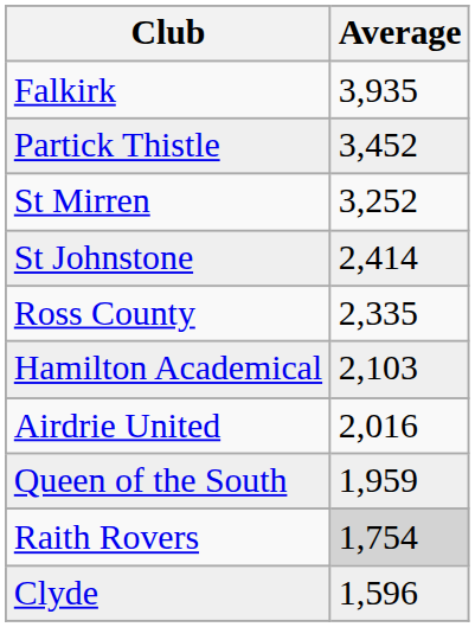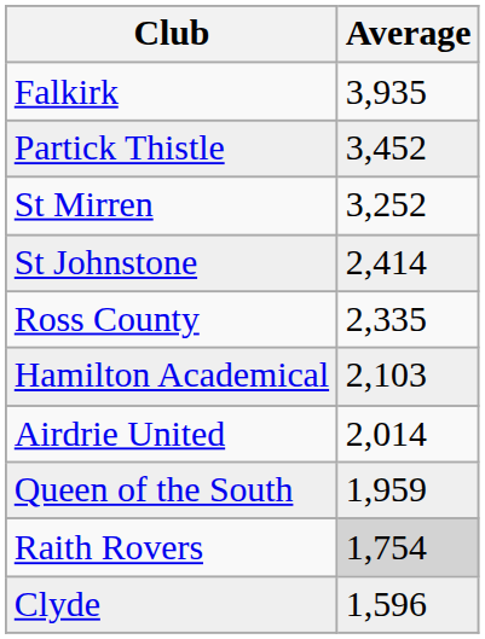 <table class="wikitable">
 <tr>
 <th>Club</th>
 <th>Average</th>
 </tr>
 <tr>
 <td><a href='#'>Falkirk</a></td>
 <td>3,935</td>
 </tr>
 <tr bgcolor="#EFEFEF">
 <td><a href='#'>Partick Thistle</a></td>
 <td>3,452</td>
 </tr>
 <tr>
 <td><a href='#'>St Mirren</a></td>
 <td>3,252</td>
 </tr>
 <tr bgcolor="#EFEFEF">
 <td><a href='#'>St Johnstone</a></td>
 <td>2,414</td>
 </tr>
 <tr>
 <td><a href='#'>Ross County</a></td>
 <td>2,335</td>
 </tr>
 <tr bgcolor="#EFEFEF">
 <td><a href='#'>Hamilton Academical</a></td>
 <td>2,103</td>
 </tr>
 <tr>
 <td><a href='#'>Airdrie United</a></td>
-<td>2,016</td>
+<td>2,014</td>
 </tr>
 <tr bgcolor="#EFEFEF">
 <td><a href='#'>Queen of the South</a></td>
 <td>1,959</td>
 </tr>
 <tr>
 <td><a href='#'>Raith Rovers</a></td>
 <td style="background: lightgrey;">1,754</td>
 </tr>
 <tr bgcolor="#EFEFEF">
 <td><a href='#'>Clyde</a></td>
 <td>1,596</td>
 </tr>
 </table>
